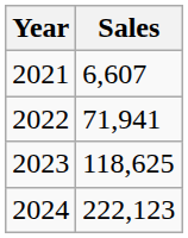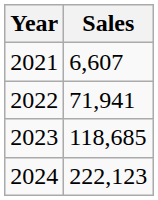 <table class="wikitable">
 <tr>
 <th>Year</th>
 <th>Sales</th>
 </tr>
 <tr>
 <td>2021</td>
 <td>6,607</td>
 </tr>
 <tr>
 <td>2022</td>
 <td>71,941</td>
 </tr>
 <tr>
 <td>2023</td>
-<td>118,625</td>
+<td>118,685</td>
 </tr>
 <tr>
 <td>2024</td>
 <td>222,123</td>
 </tr>
 </table>
